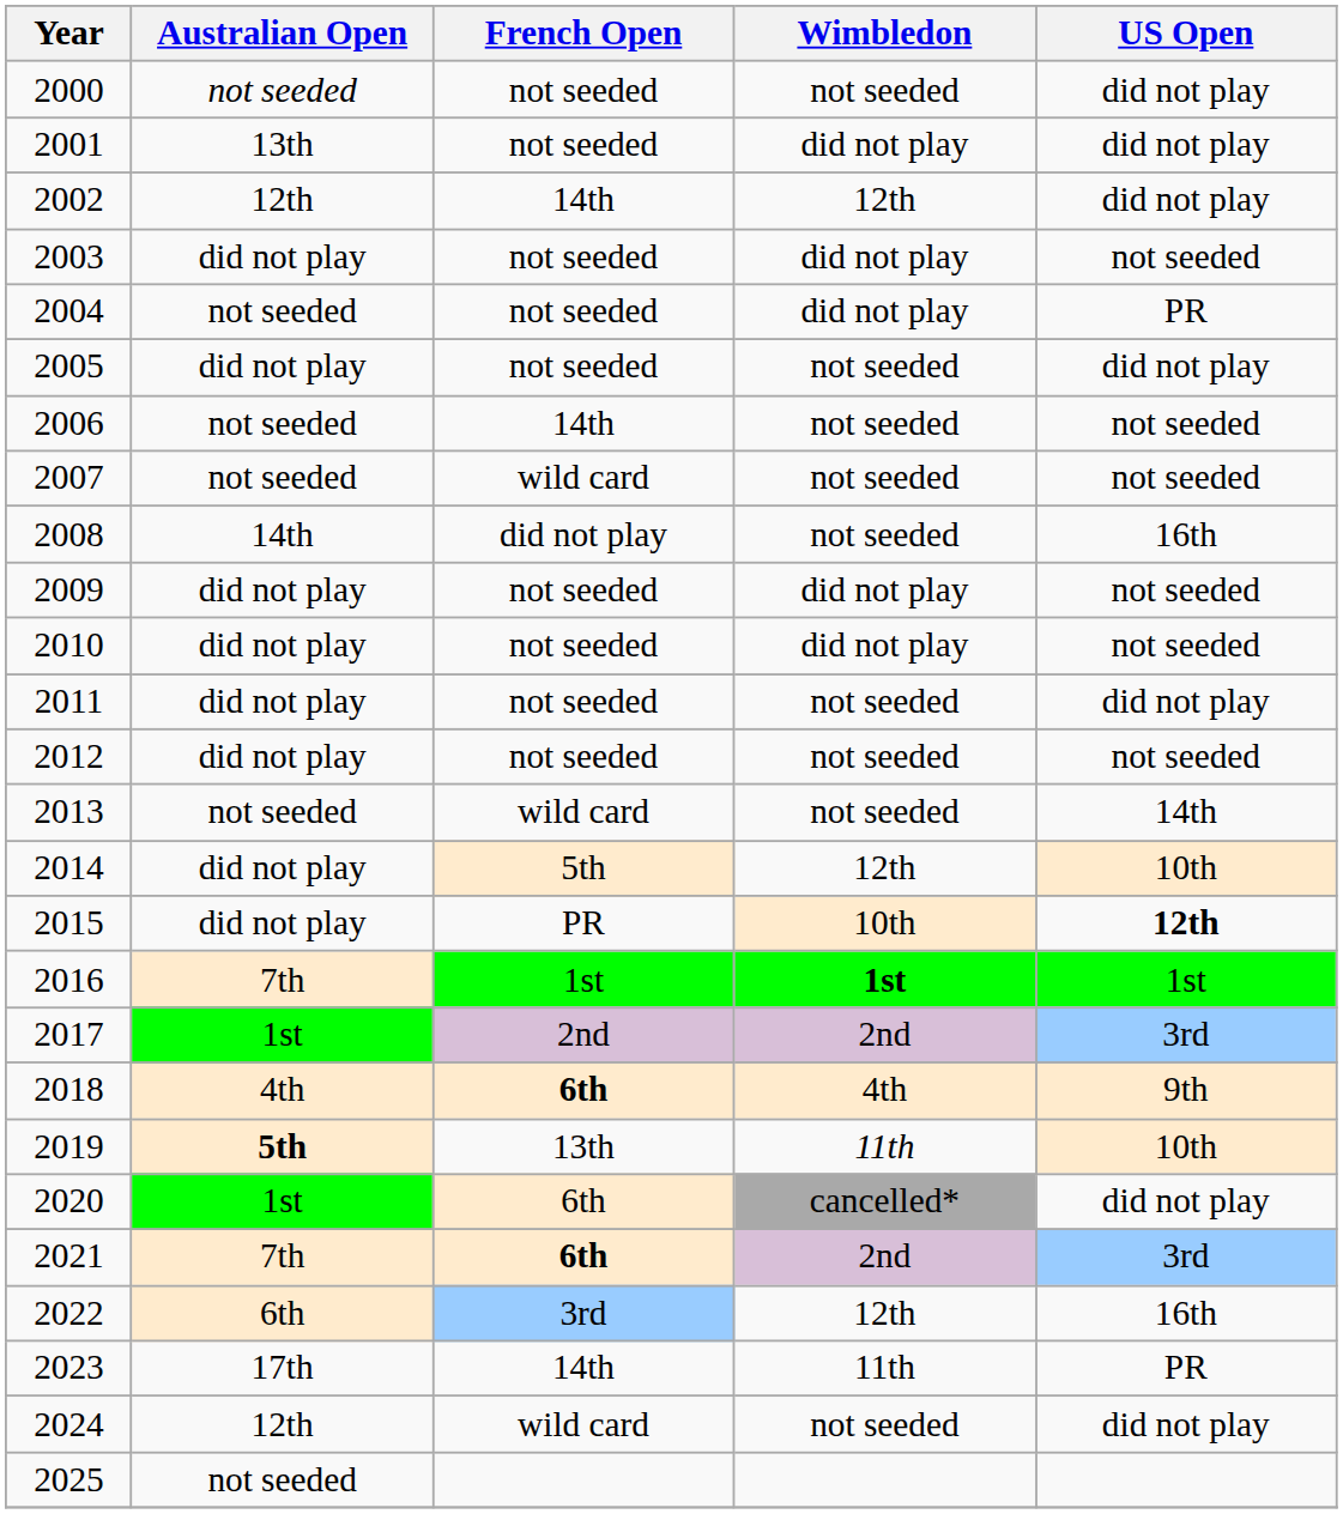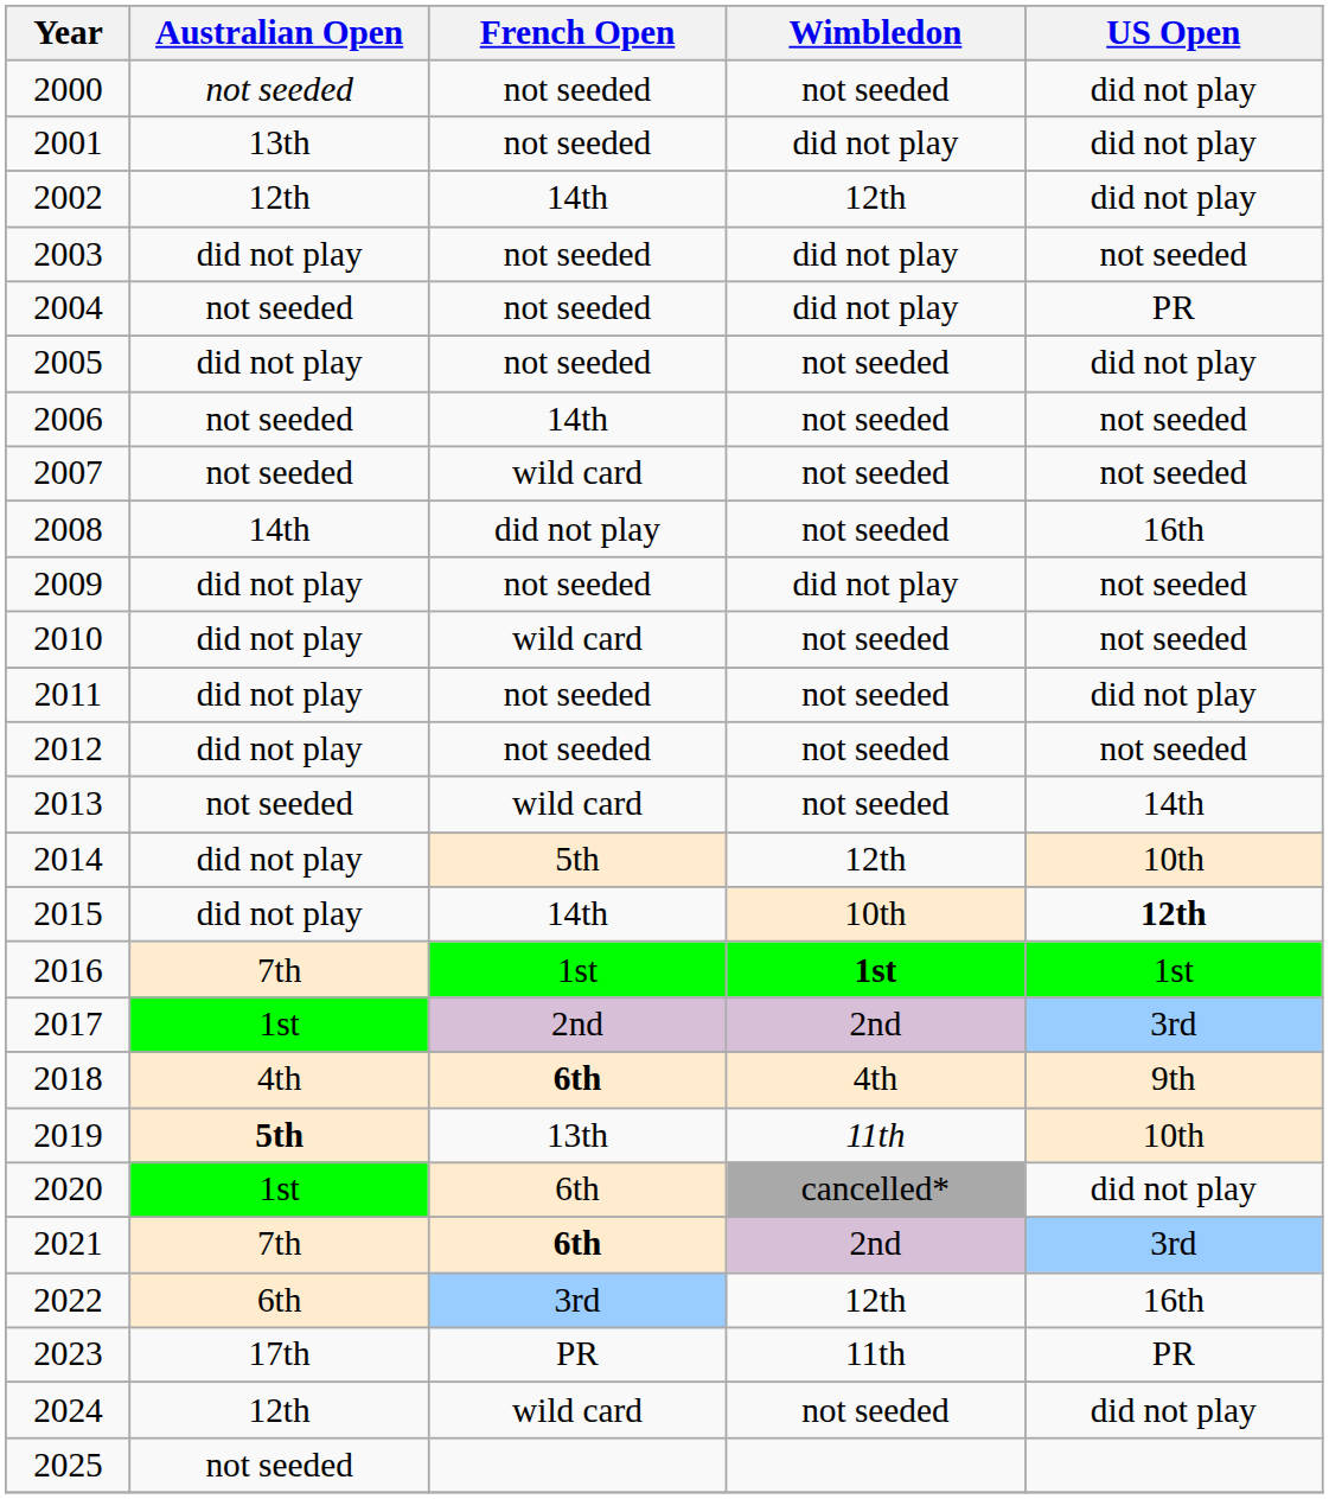 <table class="wikitable" style="text-align:center">
 <tr>
 <th width="50">Year</th>
 <th width="130"><a href='#'>Australian Open</a></th>
 <th width="130"><a href='#'>French Open</a></th>
 <th width="130"><a href='#'>Wimbledon</a></th>
 <th width="130"><a href='#'>US Open</a></th>
 </tr>
 <tr>
 <td>2000</td>
 <td><em>not seeded</em></td>
 <td>not seeded</td>
 <td>not seeded</td>
 <td>did not play</td>
 </tr>
 <tr>
 <td>2001</td>
 <td>13th</td>
 <td>not seeded</td>
 <td>did not play</td>
 <td>did not play</td>
 </tr>
 <tr>
 <td>2002</td>
 <td>12th</td>
 <td>14th</td>
 <td>12th</td>
 <td>did not play</td>
 </tr>
 <tr>
 <td>2003</td>
 <td>did not play</td>
 <td>not seeded</td>
 <td>did not play</td>
 <td>not seeded</td>
 </tr>
 <tr>
 <td>2004</td>
 <td>not seeded</td>
 <td>not seeded</td>
 <td>did not play</td>
 <td>PR</td>
 </tr>
 <tr>
 <td>2005</td>
 <td>did not play</td>
 <td>not seeded</td>
 <td>not seeded</td>
 <td>did not play</td>
 </tr>
 <tr>
 <td>2006</td>
 <td>not seeded</td>
 <td>14th</td>
 <td>not seeded</td>
 <td>not seeded</td>
 </tr>
 <tr>
 <td>2007</td>
 <td>not seeded</td>
 <td>wild card</td>
 <td>not seeded</td>
 <td>not seeded</td>
 </tr>
 <tr>
 <td>2008</td>
 <td>14th</td>
 <td>did not play</td>
 <td>not seeded</td>
 <td>16th</td>
 </tr>
 <tr>
 <td>2009</td>
 <td>did not play</td>
 <td>not seeded</td>
 <td>did not play</td>
 <td>not seeded</td>
 </tr>
 <tr>
 <td>2010</td>
 <td>did not play</td>
+<td>wild card</td>
 <td>not seeded</td>
-<td>did not play</td>
 <td>not seeded</td>
 </tr>
 <tr>
 <td>2011</td>
 <td>did not play</td>
 <td>not seeded</td>
 <td>not seeded</td>
 <td>did not play</td>
 </tr>
 <tr>
 <td>2012</td>
 <td>did not play</td>
 <td>not seeded</td>
 <td>not seeded</td>
 <td>not seeded</td>
 </tr>
 <tr>
 <td>2013</td>
 <td>not seeded</td>
 <td>wild card</td>
 <td>not seeded</td>
 <td>14th</td>
 </tr>
 <tr>
 <td>2014</td>
 <td>did not play</td>
 <td bgcolor="ffebcd">5th</td>
 <td>12th</td>
 <td bgcolor="ffebcd">10th</td>
 </tr>
 <tr>
 <td>2015</td>
 <td>did not play</td>
-<td>PR</td>
+<td>14th</td>
 <td bgcolor="ffebcd">10th</td>
 <td><strong>12th</strong></td>
 </tr>
 <tr>
 <td>2016</td>
 <td bgcolor="ffebcd">7th</td>
 <td bgcolor="lime">1st</td>
 <td bgcolor="lime"><strong>1st</strong></td>
 <td bgcolor="lime">1st</td>
 </tr>
 <tr>
 <td>2017</td>
 <td bgcolor="lime">1st</td>
 <td bgcolor="thistle">2nd</td>
 <td bgcolor="thistle">2nd</td>
 <td bgcolor="99ccff">3rd</td>
 </tr>
 <tr>
 <td>2018</td>
 <td bgcolor="ffebcd">4th</td>
 <td bgcolor="ffebcd"><strong>6th</strong></td>
 <td bgcolor="ffebcd">4th</td>
 <td bgcolor="ffebcd">9th</td>
 </tr>
 <tr>
 <td>2019</td>
 <td bgcolor="ffebcd"><strong>5th</strong></td>
 <td>13th</td>
 <td><em>11th</em></td>
 <td bgcolor="ffebcd">10th</td>
 </tr>
 <tr>
 <td>2020</td>
 <td bgcolor="lime">1st</td>
 <td bgcolor="ffebcd">6th</td>
 <td bgcolor="darkgray">cancelled*</td>
 <td>did not play</td>
 </tr>
 <tr>
 <td>2021</td>
 <td bgcolor="ffebcd">7th</td>
 <td bgcolor="ffebcd"><strong>6th</strong></td>
 <td bgcolor="thistle">2nd</td>
 <td bgcolor="99ccff">3rd</td>
 </tr>
 <tr>
 <td>2022</td>
 <td bgcolor="ffebcd">6th</td>
 <td bgcolor="99ccff">3rd</td>
 <td>12th</td>
 <td>16th</td>
 </tr>
 <tr>
 <td>2023</td>
 <td>17th</td>
-<td>14th</td>
+<td>PR</td>
 <td>11th</td>
 <td>PR</td>
 </tr>
 <tr>
 <td>2024</td>
 <td>12th</td>
 <td>wild card</td>
 <td>not seeded</td>
 <td>did not play</td>
 </tr>
 <tr>
 <td>2025</td>
 <td>not seeded</td>
 <td></td>
 <td></td>
 <td></td>
 </tr>
 <tr>
 </tr>
 </table>
